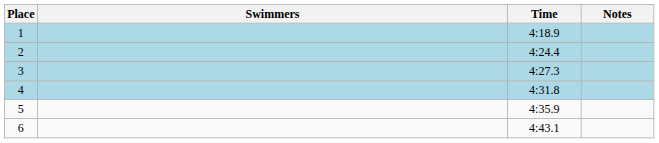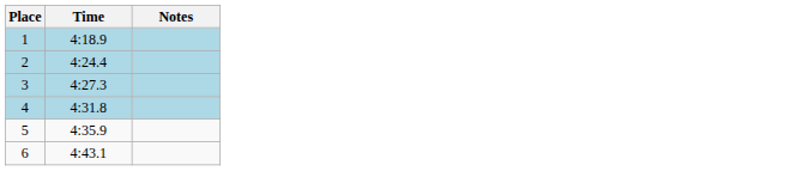 <table class=wikitable style="text-align:center">
 <tr>
 <th>Place</th>
-<th width=620>Swimmers</th>
 <th width=90>Time</th>
 <th width=90>Notes</th>
 </tr>
 <tr bgcolor=lightblue>
 <td>1</td>
-<td align=left></td>
 <td>4:18.9</td>
 <td></td>
 </tr>
 <tr bgcolor=lightblue>
 <td>2</td>
-<td align=left></td>
 <td>4:24.4</td>
 <td></td>
 </tr>
 <tr bgcolor=lightblue>
 <td>3</td>
-<td align=left></td>
 <td>4:27.3</td>
 <td></td>
 </tr>
 <tr bgcolor=lightblue>
 <td>4</td>
-<td align=left></td>
 <td>4:31.8</td>
 <td></td>
 </tr>
 <tr>
 <td>5</td>
-<td align=left></td>
 <td>4:35.9</td>
 <td></td>
 </tr>
 <tr>
 <td>6</td>
-<td align=left></td>
 <td>4:43.1</td>
 <td></td>
 </tr>
 </table>
